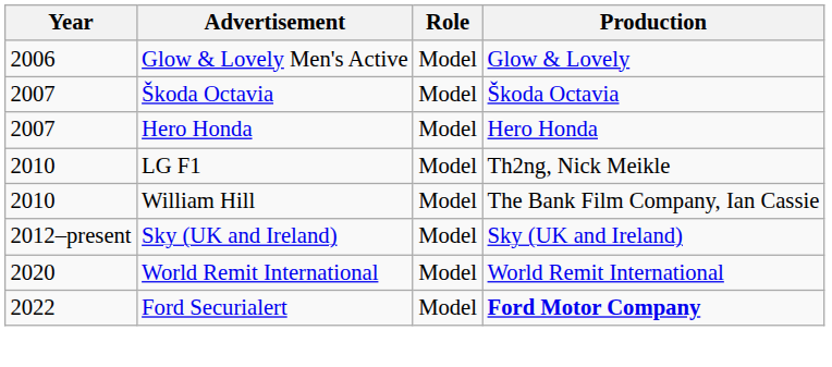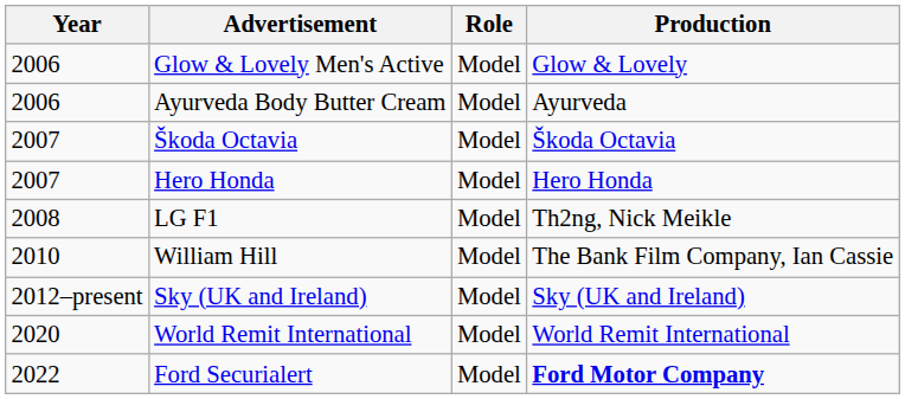 <table class="wikitable">
 <tr>
 <th>Year</th>
 <th>Advertisement</th>
 <th>Role</th>
 <th>Production</th>
 </tr>
 <tr>
 <td>2006</td>
 <td><a href='#'>Glow & Lovely</a> Men's Active</td>
 <td>Model</td>
 <td><a href='#'>Glow & Lovely</a></td>
 </tr>
 <tr>
+<td>2006</td>
+<td>Ayurveda Body Butter Cream</td>
+<td>Model</td>
+<td>Ayurveda</td>
+</tr>
+<tr>
 <td>2007</td>
 <td><a href='#'>Škoda Octavia</a></td>
 <td>Model</td>
 <td><a href='#'>Škoda Octavia</a></td>
 </tr>
 <tr>
 <td>2007</td>
 <td><a href='#'>Hero Honda</a></td>
 <td>Model</td>
 <td><a href='#'>Hero Honda</a></td>
 </tr>
 <tr>
-<td>2010</td>
+<td>2008</td>
 <td>LG F1</td>
 <td>Model</td>
 <td>Th2ng, Nick Meikle</td>
 </tr>
 <tr>
 <td>2010</td>
 <td>William Hill</td>
 <td>Model</td>
 <td>The Bank Film Company, Ian Cassie</td>
 </tr>
 <tr>
 <td>2012–present</td>
 <td><a href='#'>Sky (UK and Ireland)</a></td>
 <td>Model</td>
 <td><a href='#'>Sky (UK and Ireland)</a></td>
 </tr>
 <tr>
 <td>2020</td>
 <td><a href='#'>World Remit International</a></td>
 <td>Model</td>
 <td><a href='#'>World Remit International</a></td>
 </tr>
 <tr>
 <td>2022</td>
 <td><a href='#'>Ford Securialert</a></td>
 <td>Model</td>
 <td><strong><a href='#'>Ford Motor Company</a></strong></td>
 </tr>
 </table>
